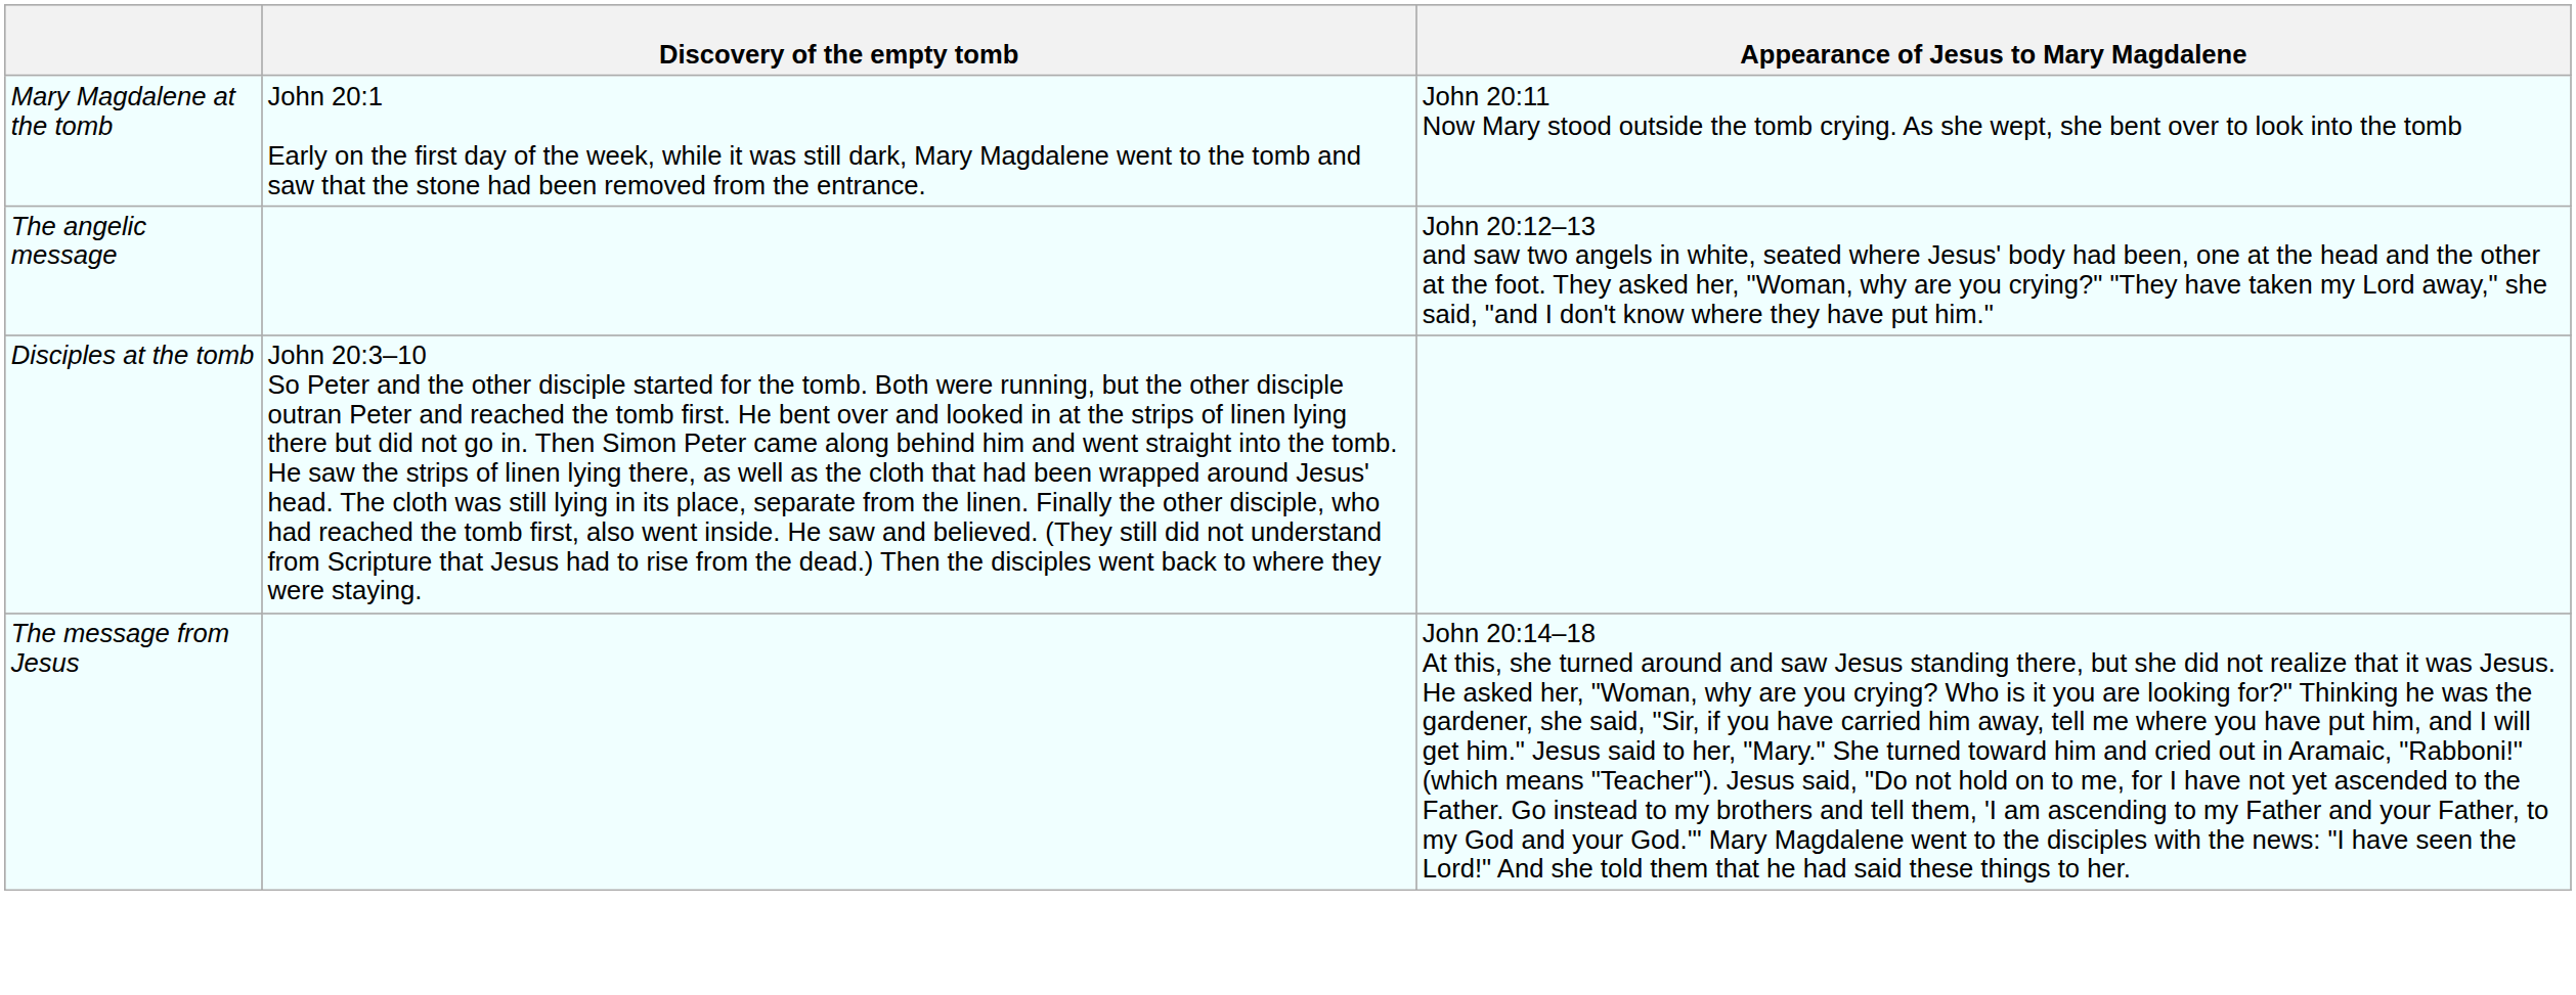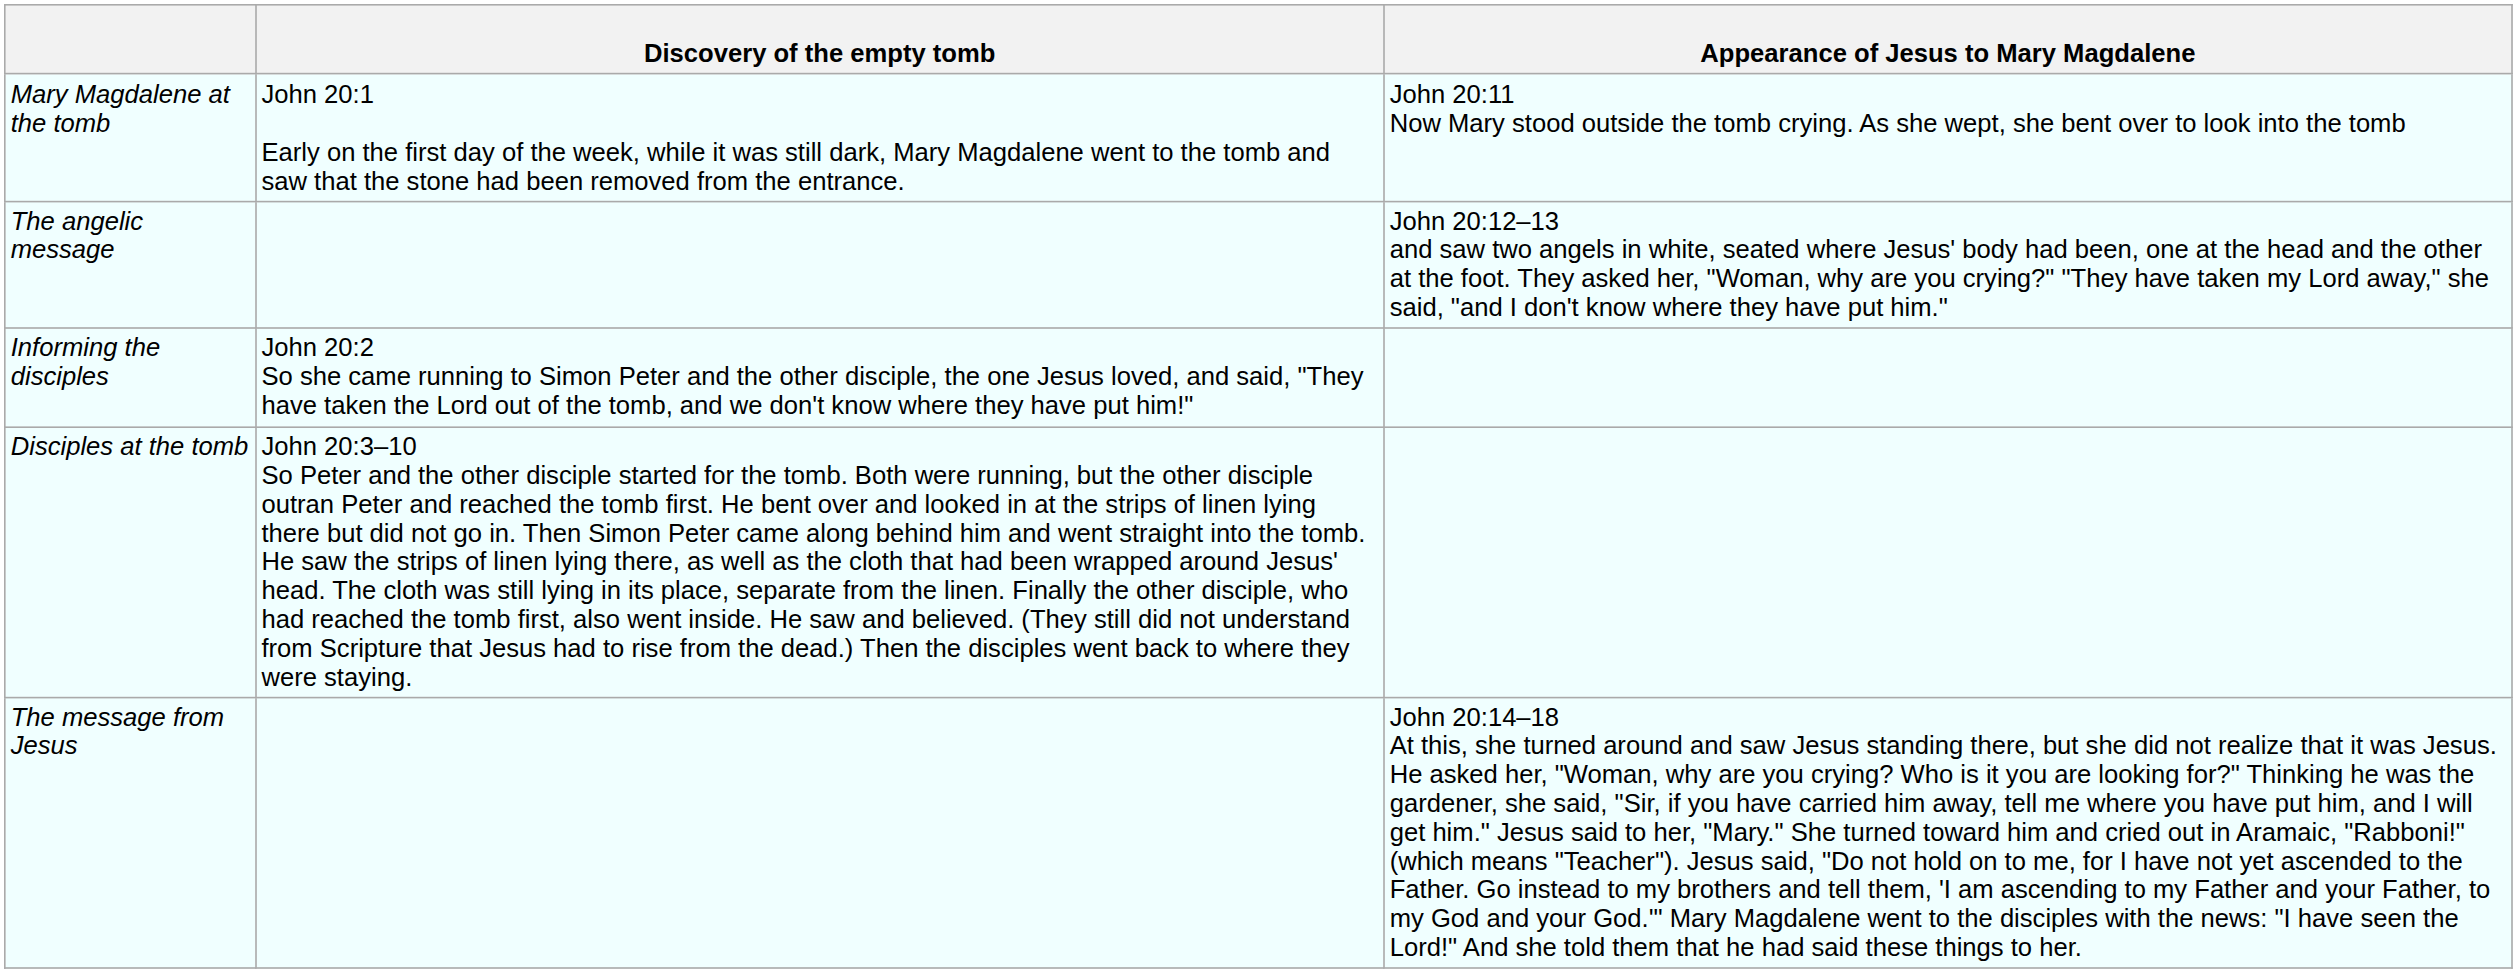 <table class="wikitable float-left" border="1" cellspacing="0" cellpadding="10">
 <tr>
 <th></th>
 <th style="width:45%"><br>Discovery of the empty tomb</th>
 <th style="width:45%"><br>Appearance of Jesus to Mary Magdalene</th>
 </tr>
 <tr valign="top" style="background-color:Azure;">
 <td><em>Mary Magdalene at the tomb</em></td>
 <td>John 20:1<br><br>Early on the first day of the week, while it was still dark, Mary Magdalene went to the tomb and saw that the stone had been removed from the entrance.</td>
 <td>John 20:11<br>Now Mary stood outside the tomb crying. As she wept, she bent over to look into the tomb</td>
 </tr>
 <tr valign="top" style="background-color:Azure;">
 <td><em>The angelic message</em></td>
 <td></td>
 <td>John 20:12–13<br>and saw two angels in white, seated where Jesus' body had been, one at the head and the other at the foot. They asked her, "Woman, why are you crying?" "They have taken my Lord away," she said, "and I don't know where they have put him."</td>
 </tr>
 <tr valign="top" style="background-color:Azure;">
+<td><em>Informing the disciples</em></td>
+<td>John 20:2<br>So she came running to Simon Peter and the other disciple, the one Jesus loved, and said, "They have taken the Lord out of the tomb, and we don't know where they have put him!"</td>
+<td></td>
+</tr>
+<tr valign="top" style="background-color:Azure;">
 <td><em>Disciples at the tomb</em></td>
 <td>John 20:3–10<br>So Peter and the other disciple started for the tomb. Both were running, but the other disciple outran Peter and reached the tomb first. He bent over and looked in at the strips of linen lying there but did not go in. Then Simon Peter came along behind him and went straight into the tomb. He saw the strips of linen lying there, as well as the cloth that had been wrapped around Jesus' head. The cloth was still lying in its place, separate from the linen. Finally the other disciple, who had reached the tomb first, also went inside. He saw and believed. (They still did not understand from Scripture that Jesus had to rise from the dead.) Then the disciples went back to where they were staying.</td>
 <td></td>
 </tr>
 <tr valign="top" style="background-color:Azure;">
 <td><em>The message from Jesus</em></td>
 <td></td>
 <td>John 20:14–18<br>At this, she turned around and saw Jesus standing there, but she did not realize that it was Jesus. He asked her, "Woman, why are you crying? Who is it you are looking for?" Thinking he was the gardener, she said, "Sir, if you have carried him away, tell me where you have put him, and I will get him." Jesus said to her, "Mary." She turned toward him and cried out in Aramaic, "Rabboni!" (which means "Teacher"). Jesus said, "Do not hold on to me, for I have not yet ascended to the Father. Go instead to my brothers and tell them, 'I am ascending to my Father and your Father, to my God and your God.'" Mary Magdalene went to the disciples with the news: "I have seen the Lord!" And she told them that he had said these things to her.</td>
 </tr>
 </table>
